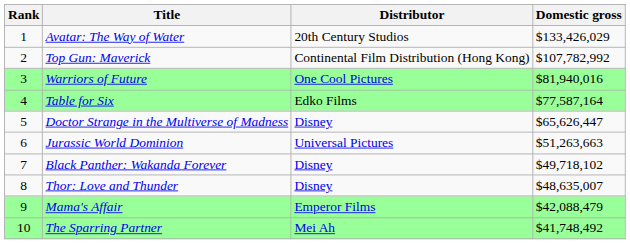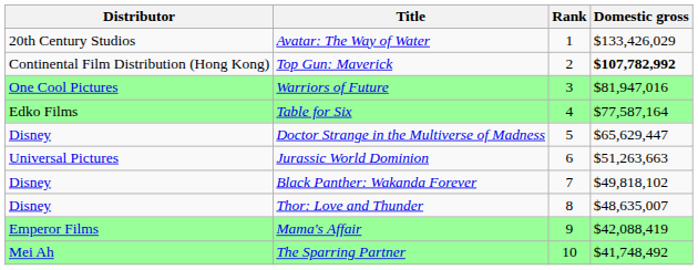 <table class="wikitable sortable" style="margin:auto; margin:auto;">
 <tr>
+<th>Distributor</th>
+<th>Title</th>
 <th>Rank</th>
-<th>Title</th>
-<th>Distributor</th>
 <th>Domestic gross </th>
 </tr>
 <tr>
+<td>20th Century Studios</td>
+<td><em><a href='#'>Avatar: The Way of Water</a></em></td>
 <td style="text-align:center;">1</td>
-<td><em><a href='#'>Avatar: The Way of Water</a></em></td>
-<td>20th Century Studios</td>
 <td>$133,426,029</td>
 </tr>
 <tr>
+<td>Continental Film Distribution (Hong Kong)</td>
+<td><em><a href='#'>Top Gun: Maverick</a></em></td>
 <td style="text-align:center;">2</td>
-<td><em><a href='#'>Top Gun: Maverick</a></em></td>
-<td>Continental Film Distribution (Hong Kong)</td>
-<td>$107,782,992</td>
+<td><strong>$107,782,992</strong></td>
 </tr>
 <tr style="background:#99FF99;">
+<td><a href='#'>One Cool Pictures</a></td>
+<td><em><a href='#'>Warriors of Future</a></em></td>
 <td style="text-align:center;">3</td>
-<td><em><a href='#'>Warriors of Future</a></em></td>
-<td><a href='#'>One Cool Pictures</a></td>
-<td>$81,940,016</td>
+<td>$81,947,016</td>
 </tr>
 <tr style="background:#99FF99;">
+<td>Edko Films</td>
+<td><em><a href='#'>Table for Six</a></em></td>
 <td style="text-align:center;">4</td>
-<td><em><a href='#'>Table for Six</a></em></td>
-<td>Edko Films</td>
 <td>$77,587,164</td>
 </tr>
 <tr>
+<td><a href='#'>Disney</a></td>
+<td><em><a href='#'>Doctor Strange in the Multiverse of Madness</a></em></td>
 <td style="text-align:center;">5</td>
-<td><em><a href='#'>Doctor Strange in the Multiverse of Madness</a></em></td>
-<td><a href='#'>Disney</a></td>
-<td>$65,626,447</td>
+<td>$65,629,447</td>
 </tr>
 <tr>
+<td><a href='#'>Universal Pictures</a></td>
+<td><em><a href='#'>Jurassic World Dominion</a></em></td>
 <td style="text-align:center;">6</td>
-<td><em><a href='#'>Jurassic World Dominion</a></em></td>
-<td><a href='#'>Universal Pictures</a></td>
 <td>$51,263,663</td>
 </tr>
 <tr>
+<td><a href='#'>Disney</a></td>
+<td><em><a href='#'>Black Panther: Wakanda Forever</a></em></td>
 <td style="text-align:center;">7</td>
-<td><em><a href='#'>Black Panther: Wakanda Forever</a></em></td>
-<td><a href='#'>Disney</a></td>
-<td>$49,718,102</td>
+<td>$49,818,102</td>
 </tr>
 <tr>
+<td><a href='#'>Disney</a></td>
+<td><em><a href='#'>Thor: Love and Thunder</a></em></td>
 <td style="text-align:center;">8</td>
-<td><em><a href='#'>Thor: Love and Thunder</a></em></td>
-<td><a href='#'>Disney</a></td>
 <td>$48,635,007</td>
 </tr>
 <tr style="background:#99FF99;">
+<td><a href='#'>Emperor Films</a></td>
+<td><em><a href='#'>Mama's Affair</a></em></td>
 <td style="text-align:center;">9</td>
-<td><em><a href='#'>Mama's Affair</a></em></td>
-<td><a href='#'>Emperor Films</a></td>
-<td>$42,088,479</td>
+<td>$42,088,419</td>
 </tr>
 <tr style="background:#99FF99;">
+<td><a href='#'>Mei Ah</a></td>
+<td><em><a href='#'>The Sparring Partner</a></em></td>
 <td style="text-align:center;">10</td>
-<td><em><a href='#'>The Sparring Partner</a></em></td>
-<td><a href='#'>Mei Ah</a></td>
 <td>$41,748,492</td>
 </tr>
 </table>
